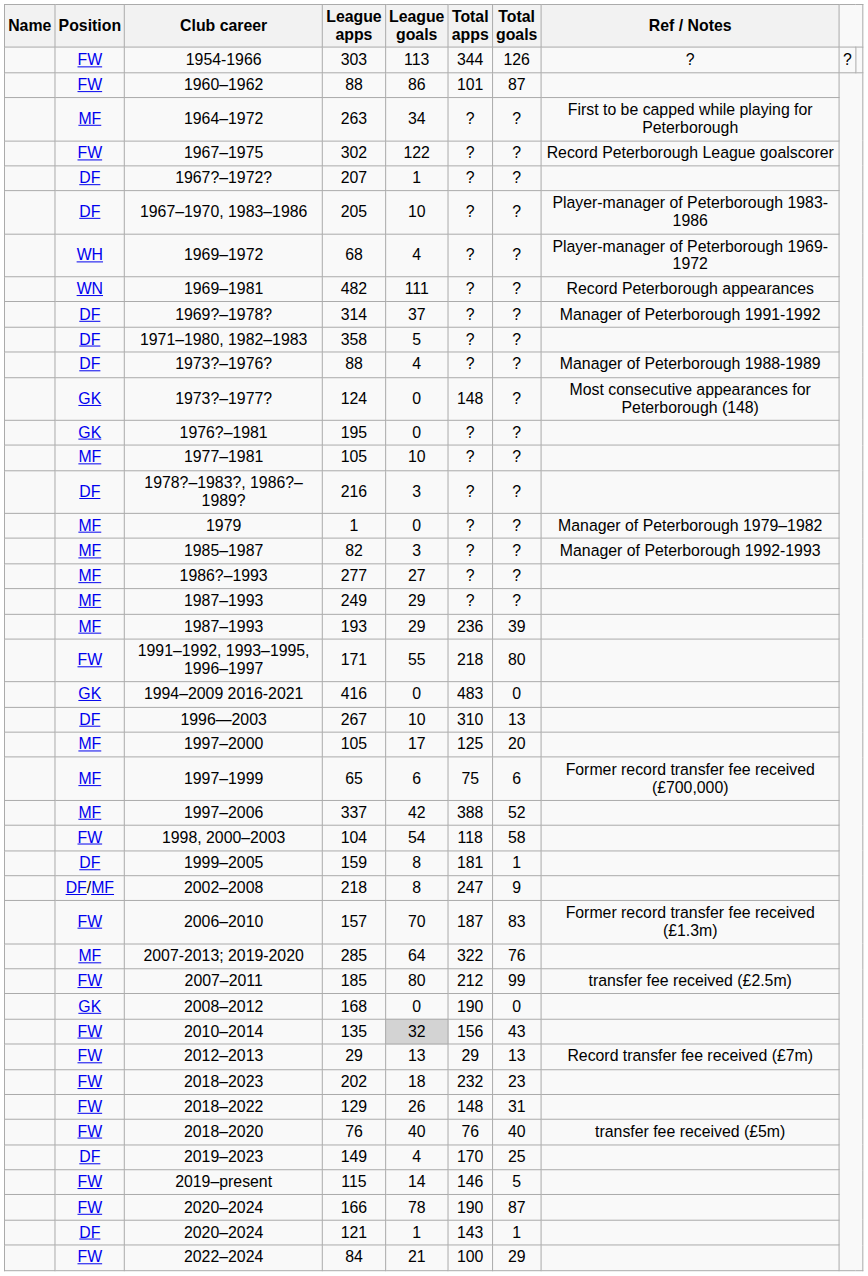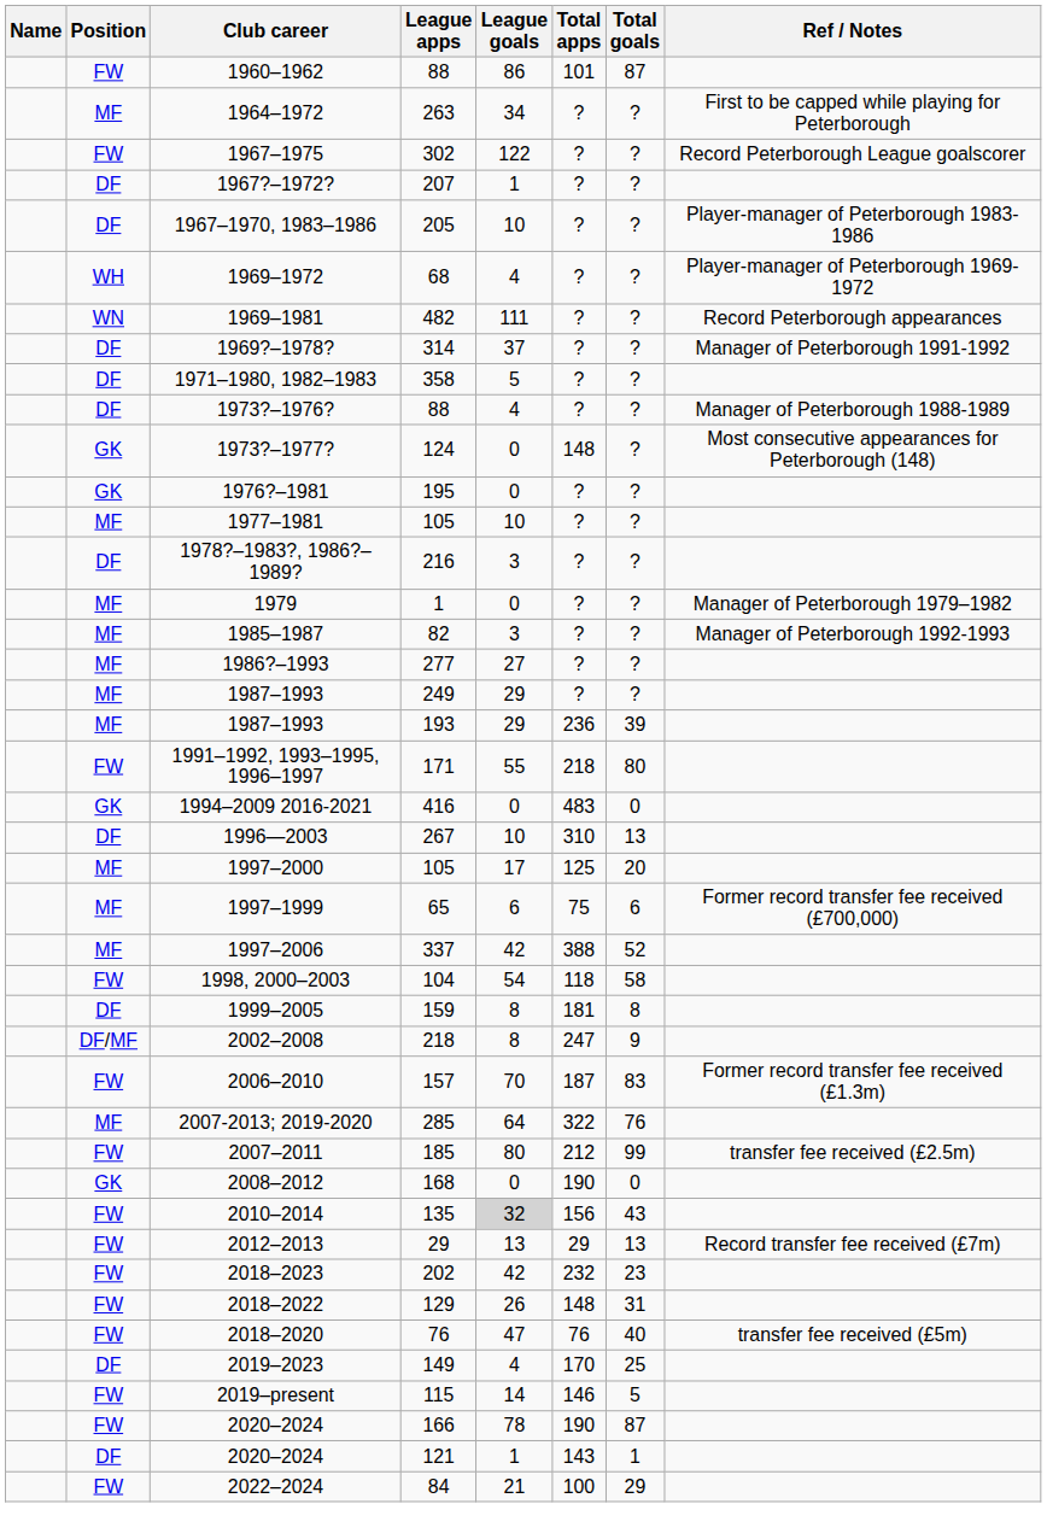 <table class="wikitable sortable" style="text-align: center;">
 <tr>
 <th>Name</th>
 <th>Position</th>
 <th>Club career</th>
 <th>League<br>apps</th>
 <th>League<br>goals</th>
 <th>Total<br>apps</th>
 <th>Total<br>goals</th>
 <th>Ref / Notes</th>
-</tr>
-<tr>
-<td align=left></td>
-<td><a href='#'>FW</a></td>
-<td>1954-1966</td>
-<td>303</td>
-<td>113</td>
-<td>344</td>
-<td>126</td>
-<td>?</td>
-<td>?</td>
-<td></td>
 </tr>
 <tr>
 <td align=left></td>
 <td><a href='#'>FW</a></td>
 <td>1960–1962</td>
 <td>88</td>
 <td>86</td>
 <td>101</td>
 <td>87</td>
 <td></td>
 </tr>
 <tr>
 <td align=left></td>
 <td><a href='#'>MF</a></td>
 <td>1964–1972</td>
 <td>263</td>
 <td>34</td>
 <td>?</td>
 <td>?</td>
 <td>First to be capped while playing for Peterborough</td>
 </tr>
 <tr>
 <td align=left></td>
 <td><a href='#'>FW</a></td>
 <td>1967–1975</td>
 <td>302</td>
 <td>122</td>
 <td>?</td>
 <td>?</td>
 <td>Record Peterborough League goalscorer</td>
 </tr>
 <tr>
 <td align=left></td>
 <td><a href='#'>DF</a></td>
 <td>1967?–1972?</td>
 <td>207</td>
 <td>1</td>
 <td>?</td>
 <td>?</td>
 <td></td>
 </tr>
 <tr>
 <td align=left></td>
 <td><a href='#'>DF</a></td>
 <td>1967–1970, 1983–1986</td>
 <td>205</td>
 <td>10</td>
 <td>?</td>
 <td>?</td>
 <td>Player-manager of Peterborough 1983-1986</td>
 </tr>
 <tr>
 <td align=left></td>
 <td><a href='#'>WH</a></td>
 <td>1969–1972</td>
 <td>68</td>
 <td>4</td>
 <td>?</td>
 <td>?</td>
 <td>Player-manager of Peterborough 1969-1972</td>
 </tr>
 <tr>
 <td align=left></td>
 <td><a href='#'>WN</a></td>
 <td>1969–1981</td>
 <td>482</td>
 <td>111</td>
 <td>?</td>
 <td>?</td>
 <td>Record Peterborough appearances</td>
 </tr>
 <tr>
 <td align=left></td>
 <td><a href='#'>DF</a></td>
 <td>1969?–1978?</td>
 <td>314</td>
 <td>37</td>
 <td>?</td>
 <td>?</td>
 <td>Manager of Peterborough 1991-1992</td>
 </tr>
 <tr>
 <td align=left></td>
 <td><a href='#'>DF</a></td>
 <td>1971–1980, 1982–1983</td>
 <td>358</td>
 <td>5</td>
 <td>?</td>
 <td>?</td>
 <td></td>
 </tr>
 <tr>
 <td align=left></td>
 <td><a href='#'>DF</a></td>
 <td>1973?–1976?</td>
 <td>88</td>
 <td>4</td>
 <td>?</td>
 <td>?</td>
 <td>Manager of Peterborough 1988-1989</td>
 </tr>
 <tr>
 <td align=left></td>
 <td><a href='#'>GK</a></td>
 <td>1973?–1977?</td>
 <td>124</td>
 <td>0</td>
 <td>148</td>
 <td>?</td>
 <td>Most consecutive appearances for Peterborough (148)</td>
 </tr>
 <tr>
 <td align=left></td>
 <td><a href='#'>GK</a></td>
 <td>1976?–1981</td>
 <td>195</td>
 <td>0</td>
 <td>?</td>
 <td>?</td>
 <td></td>
 </tr>
 <tr>
 <td align=left></td>
 <td><a href='#'>MF</a></td>
 <td>1977–1981</td>
 <td>105</td>
 <td>10</td>
 <td>?</td>
 <td>?</td>
 <td></td>
 </tr>
 <tr>
 <td align=left></td>
 <td><a href='#'>DF</a></td>
 <td>1978?–1983?, 1986?–1989?</td>
 <td>216</td>
 <td>3</td>
 <td>?</td>
 <td>?</td>
 <td></td>
 </tr>
 <tr>
 <td align=left></td>
 <td><a href='#'>MF</a></td>
 <td>1979</td>
 <td>1</td>
 <td>0</td>
 <td>?</td>
 <td>?</td>
 <td>Manager of Peterborough 1979–1982</td>
 </tr>
 <tr>
 <td align=left></td>
 <td><a href='#'>MF</a></td>
 <td>1985–1987</td>
 <td>82</td>
 <td>3</td>
 <td>?</td>
 <td>?</td>
 <td>Manager of Peterborough 1992-1993</td>
 </tr>
 <tr>
 <td align=left></td>
 <td><a href='#'>MF</a></td>
 <td>1986?–1993</td>
 <td>277</td>
 <td>27</td>
 <td>?</td>
 <td>?</td>
 <td></td>
 </tr>
 <tr>
 <td align=left></td>
 <td><a href='#'>MF</a></td>
 <td>1987–1993</td>
 <td>249</td>
 <td>29</td>
 <td>?</td>
 <td>?</td>
 <td></td>
 </tr>
 <tr>
 <td align=left></td>
 <td><a href='#'>MF</a></td>
 <td>1987–1993</td>
 <td>193</td>
 <td>29</td>
 <td>236</td>
 <td>39</td>
 <td></td>
 </tr>
 <tr>
 <td align=left></td>
 <td><a href='#'>FW</a></td>
 <td>1991–1992, 1993–1995, 1996–1997</td>
 <td>171</td>
 <td>55</td>
 <td>218</td>
 <td>80</td>
 <td></td>
 </tr>
 <tr>
 <td align=left></td>
 <td><a href='#'>GK</a></td>
 <td>1994–2009  2016-2021</td>
 <td>416</td>
 <td>0</td>
 <td>483</td>
 <td>0</td>
 <td></td>
 </tr>
 <tr>
 <td align=left></td>
 <td><a href='#'>DF</a></td>
 <td>1996—2003</td>
 <td>267</td>
 <td>10</td>
 <td>310</td>
 <td>13</td>
 <td></td>
 </tr>
 <tr>
 <td align=left></td>
 <td><a href='#'>MF</a></td>
 <td>1997–2000</td>
 <td>105</td>
 <td>17</td>
 <td>125</td>
 <td>20</td>
 <td></td>
 </tr>
 <tr>
 <td align=left></td>
 <td><a href='#'>MF</a></td>
 <td>1997–1999</td>
 <td>65</td>
 <td>6</td>
 <td>75</td>
 <td>6</td>
 <td>Former record transfer fee received (£700,000)</td>
 </tr>
 <tr>
 <td align=left></td>
 <td><a href='#'>MF</a></td>
 <td>1997–2006</td>
 <td>337</td>
 <td>42</td>
 <td>388</td>
 <td>52</td>
 <td></td>
 </tr>
 <tr>
 <td align=left></td>
 <td><a href='#'>FW</a></td>
 <td>1998, 2000–2003</td>
 <td>104</td>
 <td>54</td>
 <td>118</td>
 <td>58</td>
 <td></td>
 </tr>
 <tr>
 <td align=left></td>
 <td><a href='#'>DF</a></td>
 <td>1999–2005</td>
 <td>159</td>
 <td>8</td>
 <td>181</td>
-<td>1</td>
+<td>8</td>
 <td></td>
 </tr>
 <tr>
 <td align=left></td>
 <td><a href='#'>DF</a>/<a href='#'>MF</a></td>
 <td>2002–2008</td>
 <td>218</td>
 <td>8</td>
 <td>247</td>
 <td>9</td>
 <td></td>
 </tr>
 <tr>
 <td align=left></td>
 <td><a href='#'>FW</a></td>
 <td>2006–2010</td>
 <td>157</td>
 <td>70</td>
 <td>187</td>
 <td>83</td>
 <td>Former record transfer fee received (£1.3m)</td>
 </tr>
 <tr>
 <td align=left></td>
 <td><a href='#'>MF</a></td>
 <td>2007-2013; 2019-2020</td>
 <td>285</td>
 <td>64</td>
 <td>322</td>
 <td>76</td>
 <td></td>
 </tr>
 <tr>
 <td align=left></td>
 <td><a href='#'>FW</a></td>
 <td>2007–2011</td>
 <td>185</td>
 <td>80</td>
 <td>212</td>
 <td>99</td>
 <td>transfer fee received (£2.5m)</td>
 </tr>
 <tr>
 <td align=left></td>
 <td><a href='#'>GK</a></td>
 <td>2008–2012</td>
 <td>168</td>
 <td>0</td>
 <td>190</td>
 <td>0</td>
 <td></td>
 </tr>
 <tr>
 <td align=left></td>
 <td><a href='#'>FW</a></td>
 <td>2010–2014</td>
 <td>135</td>
 <td style="background: lightgrey;">32</td>
 <td>156</td>
 <td>43</td>
 <td></td>
 </tr>
 <tr>
 <td align=left></td>
 <td><a href='#'>FW</a></td>
 <td>2012–2013</td>
 <td>29</td>
 <td>13</td>
 <td>29</td>
 <td>13</td>
 <td>Record transfer fee received (£7m)</td>
 </tr>
 <tr>
 <td align=left></td>
 <td><a href='#'>FW</a></td>
 <td>2018–2023</td>
 <td>202</td>
-<td>18</td>
+<td>42</td>
 <td>232</td>
 <td>23</td>
 <td></td>
 </tr>
 <tr>
 <td align=left></td>
 <td><a href='#'>FW</a></td>
 <td>2018–2022</td>
 <td>129</td>
 <td>26</td>
 <td>148</td>
 <td>31</td>
 <td></td>
 </tr>
 <tr>
 <td align=left></td>
 <td><a href='#'>FW</a></td>
 <td>2018–2020</td>
 <td>76</td>
-<td>40</td>
+<td>47</td>
 <td>76</td>
 <td>40</td>
 <td>transfer fee received (£5m)</td>
 </tr>
 <tr>
 <td align=left></td>
 <td><a href='#'>DF</a></td>
 <td>2019–2023</td>
 <td>149</td>
 <td>4</td>
 <td>170</td>
 <td>25</td>
 <td></td>
 </tr>
 <tr>
 <td align=left><strong></strong></td>
 <td><a href='#'>FW</a></td>
 <td>2019–present</td>
 <td>115</td>
 <td>14</td>
 <td>146</td>
 <td>5</td>
 <td></td>
 </tr>
 <tr>
 <td align=left></td>
 <td><a href='#'>FW</a></td>
 <td>2020–2024</td>
 <td>166</td>
 <td>78</td>
 <td>190</td>
 <td>87</td>
 <td></td>
 </tr>
 <tr>
 <td align=left></td>
 <td><a href='#'>DF</a></td>
 <td>2020–2024</td>
 <td>121</td>
 <td>1</td>
 <td>143</td>
 <td>1</td>
 <td></td>
 </tr>
 <tr>
 <td align=left></td>
 <td><a href='#'>FW</a></td>
 <td>2022–2024</td>
 <td>84</td>
 <td>21</td>
 <td>100</td>
 <td>29</td>
 <td></td>
 </tr>
 </table>
